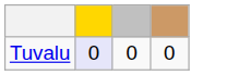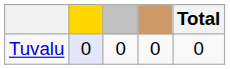 <table class="wikitable">
 <tr>
 <th></th>
 <th style="background-color:gold">        </th>
 <th style="background-color:silver">      </th>
 <th style="background-color:#CC9966">      </th>
+<th>Total</th>
 </tr>
 <tr align="center">
 <td> <a href='#'>Tuvalu</a></td>
 <td style="background: lavender;">0</td>
 <td>0</td>
 <td>0</td>
+<td>0</td>
 </tr>
 </table>
